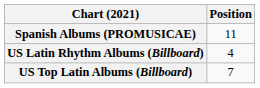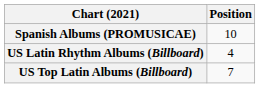 <table class="wikitable sortable plainrowheaders" style="text-align:center">
 <tr>
 <th scope="col">Chart (2021)</th>
 <th scope="col">Position</th>
 </tr>
 <tr>
 <th scope="row">Spanish Albums (PROMUSICAE)</th>
-<td>11</td>
+<td>10</td>
 </tr>
 <tr>
 <th scope="row">US Latin Rhythm Albums (<em>Billboard</em>)</th>
 <td>4</td>
 </tr>
 <tr>
 <th scope="row">US Top Latin Albums (<em>Billboard</em>)</th>
 <td>7</td>
 </tr>
 </table>
